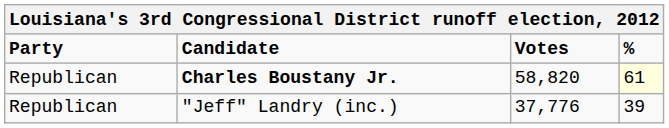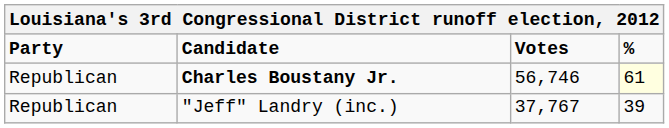 <table class="wikitable">
 <tr>
 <th colspan="4">Louisiana's 3rd Congressional District runoff election, 2012</th>
 </tr>
 <tr>
 <td><strong>Party</strong></td>
 <td><strong>Candidate</strong></td>
 <td><strong>Votes</strong></td>
 <td><strong>%</strong></td>
 </tr>
 <tr>
 <td>Republican</td>
 <td><strong>Charles Boustany Jr.</strong></td>
-<td>58,820</td>
+<td>56,746</td>
 <td style="background: lightyellow;">61</td>
 </tr>
 <tr>
 <td>Republican</td>
 <td>"Jeff" Landry (inc.)</td>
-<td>37,776</td>
+<td>37,767</td>
 <td>39</td>
 </tr>
 </table>
